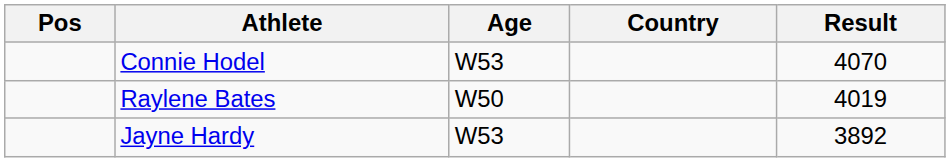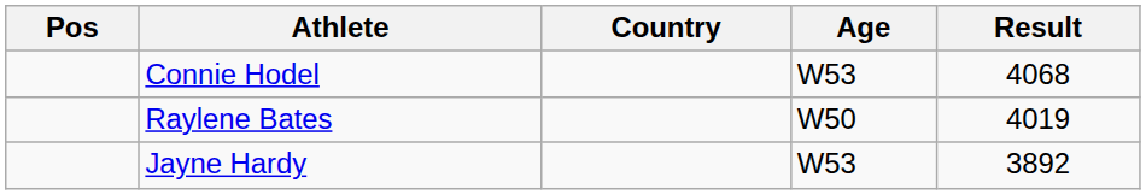 <table class="wikitable"  style="text-align:center; width:50%;">
 <tr>
 <th>Pos</th>
 <th>Athlete</th>
+<th>Country</th>
 <th>Age</th>
-<th>Country</th>
 <th>Result</th>
 </tr>
 <tr>
 <td align=center></td>
 <td align=left><a href='#'>Connie Hodel</a></td>
+<td align=left></td>
 <td align=left>W53</td>
-<td align=left></td>
-<td>4070</td>
+<td>4068</td>
 </tr>
 <tr>
 <td align=center></td>
 <td align=left><a href='#'>Raylene Bates</a></td>
+<td align=left></td>
 <td align=left>W50</td>
-<td align=left></td>
 <td>4019</td>
 </tr>
 <tr>
 <td align=center></td>
 <td align=left><a href='#'>Jayne Hardy</a></td>
+<td align=left></td>
 <td align=left>W53</td>
-<td align=left></td>
 <td>3892</td>
 </tr>
 </table>
